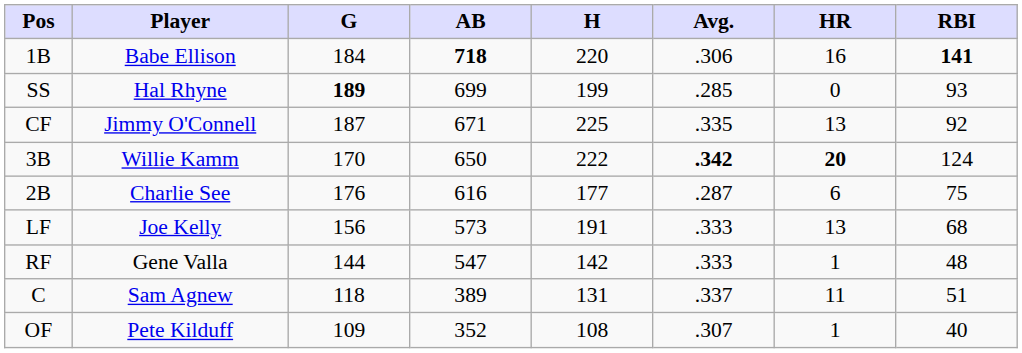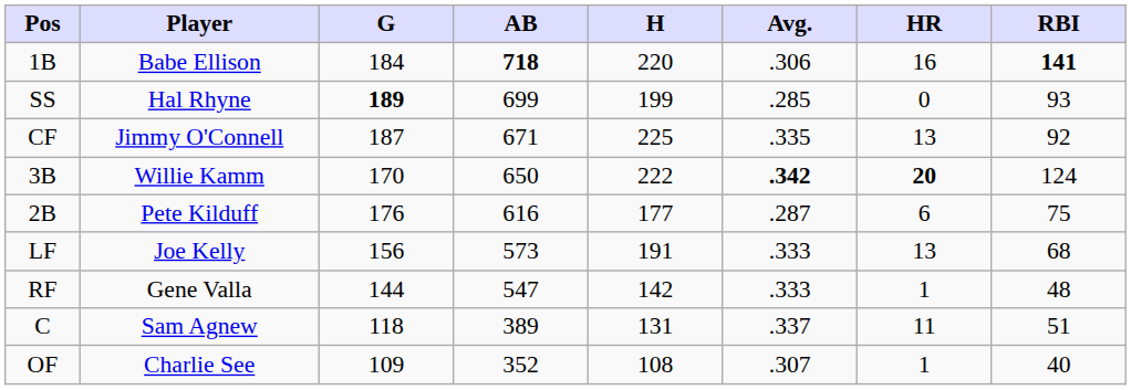 <table class="wikitable sortable">
 <tr>
 <th style="background:#ddf; width:5%;">Pos</th>
 <th style="background:#ddf; width:16%;">Player</th>
 <th style="background:#ddf; width:9%;">G</th>
 <th style="background:#ddf; width:9%;">AB</th>
 <th style="background:#ddf; width:9%;">H</th>
 <th style="background:#ddf; width:9%;">Avg.</th>
 <th style="background:#ddf; width:9%;">HR</th>
 <th style="background:#ddf; width:9%;">RBI</th>
 </tr>
 <tr style="text-align:center;">
 <td>1B</td>
 <td><a href='#'>Babe Ellison</a></td>
 <td>184</td>
 <td><strong>718</strong></td>
 <td>220</td>
 <td>.306</td>
 <td>16</td>
 <td><strong>141</strong></td>
 </tr>
 <tr style="text-align:center;">
 <td>SS</td>
 <td><a href='#'>Hal Rhyne</a></td>
 <td><strong>189</strong></td>
 <td>699</td>
 <td>199</td>
 <td>.285</td>
 <td>0</td>
 <td>93</td>
 </tr>
 <tr style="text-align:center;">
 <td>CF</td>
 <td><a href='#'>Jimmy O'Connell</a></td>
 <td>187</td>
 <td>671</td>
 <td>225</td>
 <td>.335</td>
 <td>13</td>
 <td>92</td>
 </tr>
 <tr style="text-align:center;">
 <td>3B</td>
 <td><a href='#'>Willie Kamm</a></td>
 <td>170</td>
 <td>650</td>
 <td>222</td>
 <td><strong>.342</strong></td>
 <td><strong>20</strong></td>
 <td>124</td>
 </tr>
 <tr style="text-align:center;">
 <td>2B</td>
-<td><a href='#'>Charlie See</a></td>
+<td><a href='#'>Pete Kilduff</a></td>
 <td>176</td>
 <td>616</td>
 <td>177</td>
 <td>.287</td>
 <td>6</td>
 <td>75</td>
 </tr>
 <tr style="text-align:center;">
 <td>LF</td>
 <td><a href='#'>Joe Kelly</a></td>
 <td>156</td>
 <td>573</td>
 <td>191</td>
 <td>.333</td>
 <td>13</td>
 <td>68</td>
 </tr>
 <tr style="text-align:center;">
 <td>RF</td>
 <td>Gene Valla</td>
 <td>144</td>
 <td>547</td>
 <td>142</td>
 <td>.333</td>
 <td>1</td>
 <td>48</td>
 </tr>
 <tr style="text-align:center;">
 <td>C</td>
 <td><a href='#'>Sam Agnew</a></td>
 <td>118</td>
 <td>389</td>
 <td>131</td>
 <td>.337</td>
 <td>11</td>
 <td>51</td>
 </tr>
 <tr style="text-align:center;">
 <td>OF</td>
-<td><a href='#'>Pete Kilduff</a></td>
+<td><a href='#'>Charlie See</a></td>
 <td>109</td>
 <td>352</td>
 <td>108</td>
 <td>.307</td>
 <td>1</td>
 <td>40</td>
 </tr>
 </table>
